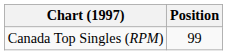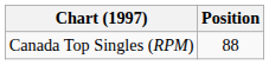 <table class="wikitable sortable">
 <tr>
 <th>Chart (1997)</th>
 <th>Position</th>
 </tr>
 <tr>
 <td align="left">Canada Top Singles (<em>RPM</em>)</td>
-<td style="text-align:center;">99</td>
+<td style="text-align:center;">88</td>
 </tr>
 </table>
